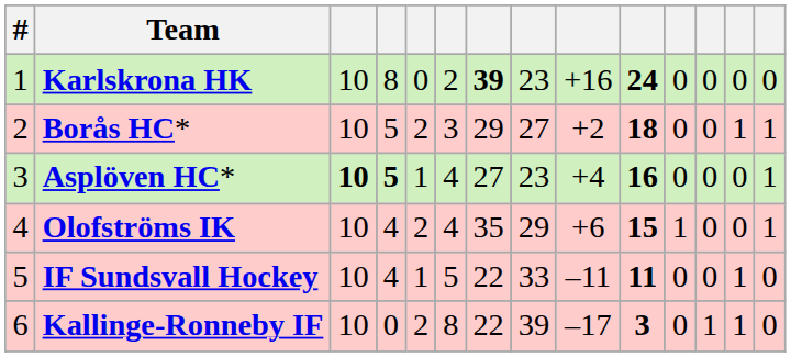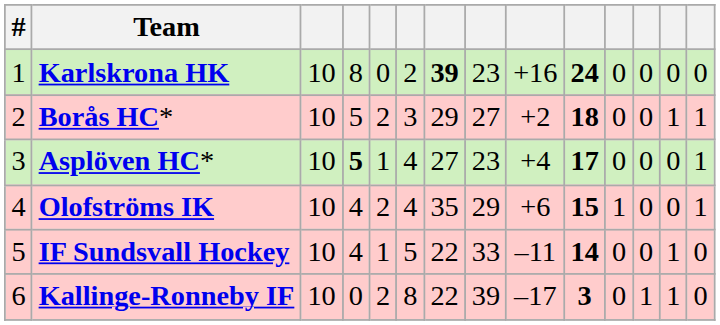 <table class="wikitable sortable">
 <tr>
 <th>#</th>
 <th>Team</th>
 <th></th>
 <th></th>
 <th></th>
 <th></th>
 <th></th>
 <th></th>
 <th></th>
 <th></th>
 <th></th>
 <th></th>
 <th></th>
 <th></th>
 </tr>
 <tr style="background: #D0F0C0;">
 <td>1</td>
 <td> <strong><a href='#'>Karlskrona HK</a></strong></td>
 <td style="text-align: center;">10</td>
 <td style="text-align: center;">8</td>
 <td style="text-align: center;">0</td>
 <td style="text-align: center;">2</td>
 <td style="text-align: center;"><strong>39</strong></td>
 <td style="text-align: center;">23</td>
 <td style="text-align: center;">+16</td>
 <td style="text-align: center;"><strong>24</strong></td>
 <td style="text-align: center;">0</td>
 <td style="text-align: center;">0</td>
 <td style="text-align: center;">0</td>
 <td style="text-align: center;">0</td>
 </tr>
 <tr style="background: #FFCCCC;">
 <td>2</td>
 <td> <strong><a href='#'>Borås HC</a></strong>*</td>
 <td style="text-align: center;">10</td>
 <td style="text-align: center;">5</td>
 <td style="text-align: center;">2</td>
 <td style="text-align: center;">3</td>
 <td style="text-align: center;">29</td>
 <td style="text-align: center;">27</td>
 <td style="text-align: center;">+2</td>
 <td style="text-align: center;"><strong>18</strong></td>
 <td style="text-align: center;">0</td>
 <td style="text-align: center;">0</td>
 <td style="text-align: center;">1</td>
 <td style="text-align: center;">1</td>
 </tr>
 <tr style="background: #D0F0C0;">
 <td>3</td>
 <td> <strong><a href='#'>Asplöven HC</a></strong>*</td>
-<td style="text-align: center;"><strong>10</strong></td>
+<td style="text-align: center;">10</td>
 <td style="text-align: center;"><strong>5</strong></td>
 <td style="text-align: center;">1</td>
 <td style="text-align: center;">4</td>
 <td style="text-align: center;">27</td>
 <td style="text-align: center;">23</td>
 <td style="text-align: center;">+4</td>
-<td style="text-align: center;"><strong>16</strong></td>
+<td style="text-align: center;"><strong>17</strong></td>
 <td style="text-align: center;">0</td>
 <td style="text-align: center;">0</td>
 <td style="text-align: center;">0</td>
 <td style="text-align: center;">1</td>
 </tr>
 <tr style="background: #FFCCCC;">
 <td>4</td>
 <td><strong><a href='#'>Olofströms IK</a></strong></td>
 <td style="text-align: center;">10</td>
 <td style="text-align: center;">4</td>
 <td style="text-align: center;">2</td>
 <td style="text-align: center;">4</td>
 <td style="text-align: center;">35</td>
 <td style="text-align: center;">29</td>
 <td style="text-align: center;">+6</td>
 <td style="text-align: center;"><strong>15</strong></td>
 <td style="text-align: center;">1</td>
 <td style="text-align: center;">0</td>
 <td style="text-align: center;">0</td>
 <td style="text-align: center;">1</td>
 </tr>
 <tr style="background: #FFCCCC;">
 <td>5</td>
 <td> <strong><a href='#'>IF Sundsvall Hockey</a></strong></td>
 <td style="text-align: center;">10</td>
 <td style="text-align: center;">4</td>
 <td style="text-align: center;">1</td>
 <td style="text-align: center;">5</td>
 <td style="text-align: center;">22</td>
 <td style="text-align: center;">33</td>
 <td style="text-align: center;">–11</td>
-<td style="text-align: center;"><strong>11</strong></td>
+<td style="text-align: center;"><strong>14</strong></td>
 <td style="text-align: center;">0</td>
 <td style="text-align: center;">0</td>
 <td style="text-align: center;">1</td>
 <td style="text-align: center;">0</td>
 </tr>
 <tr style="background: #FFCCCC;">
 <td>6</td>
 <td><strong><a href='#'>Kallinge-Ronneby IF</a></strong></td>
 <td style="text-align: center;">10</td>
 <td style="text-align: center;">0</td>
 <td style="text-align: center;">2</td>
 <td style="text-align: center;">8</td>
 <td style="text-align: center;">22</td>
 <td style="text-align: center;">39</td>
 <td style="text-align: center;">–17</td>
 <td style="text-align: center;"><strong>3</strong></td>
 <td style="text-align: center;">0</td>
 <td style="text-align: center;">1</td>
 <td style="text-align: center;">1</td>
 <td style="text-align: center;">0</td>
 </tr>
 </table>
